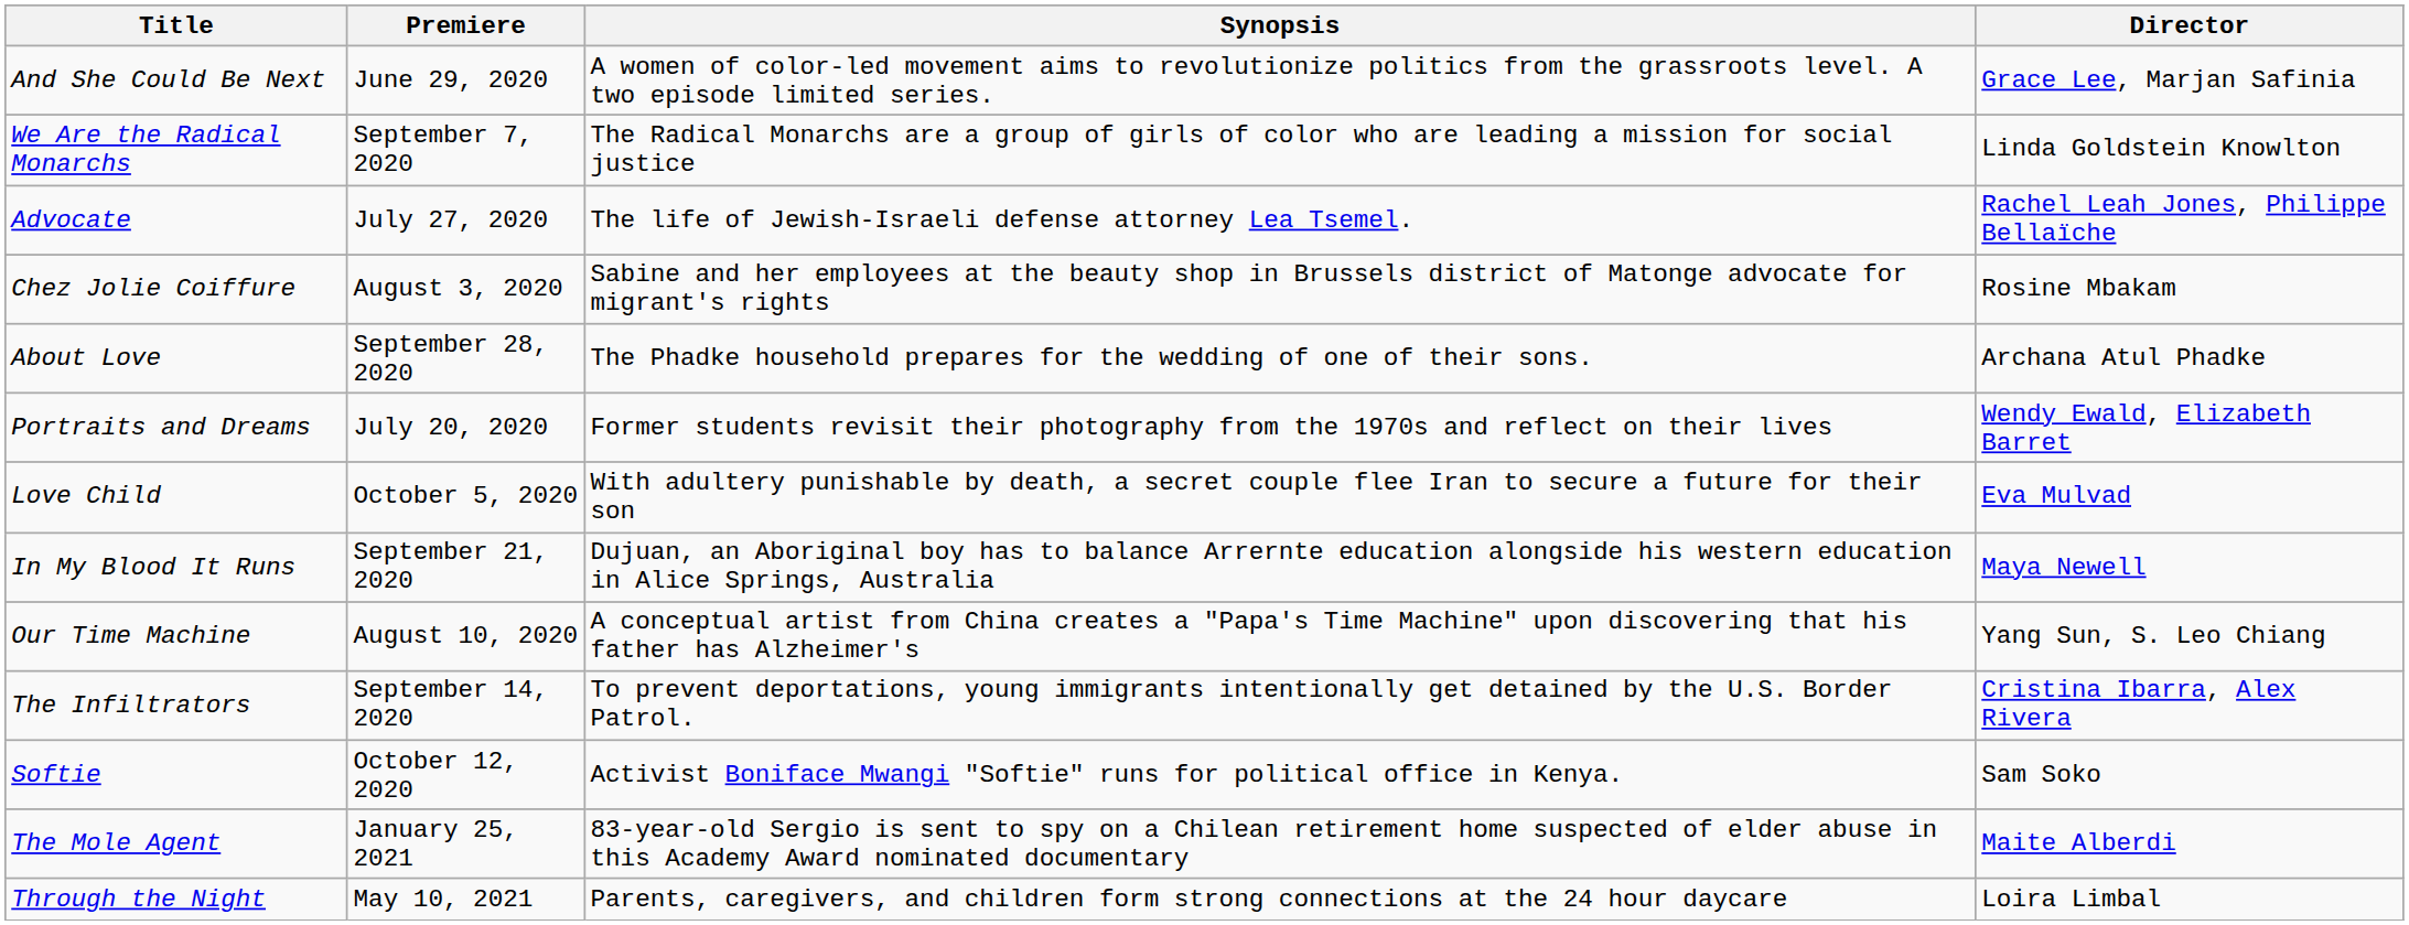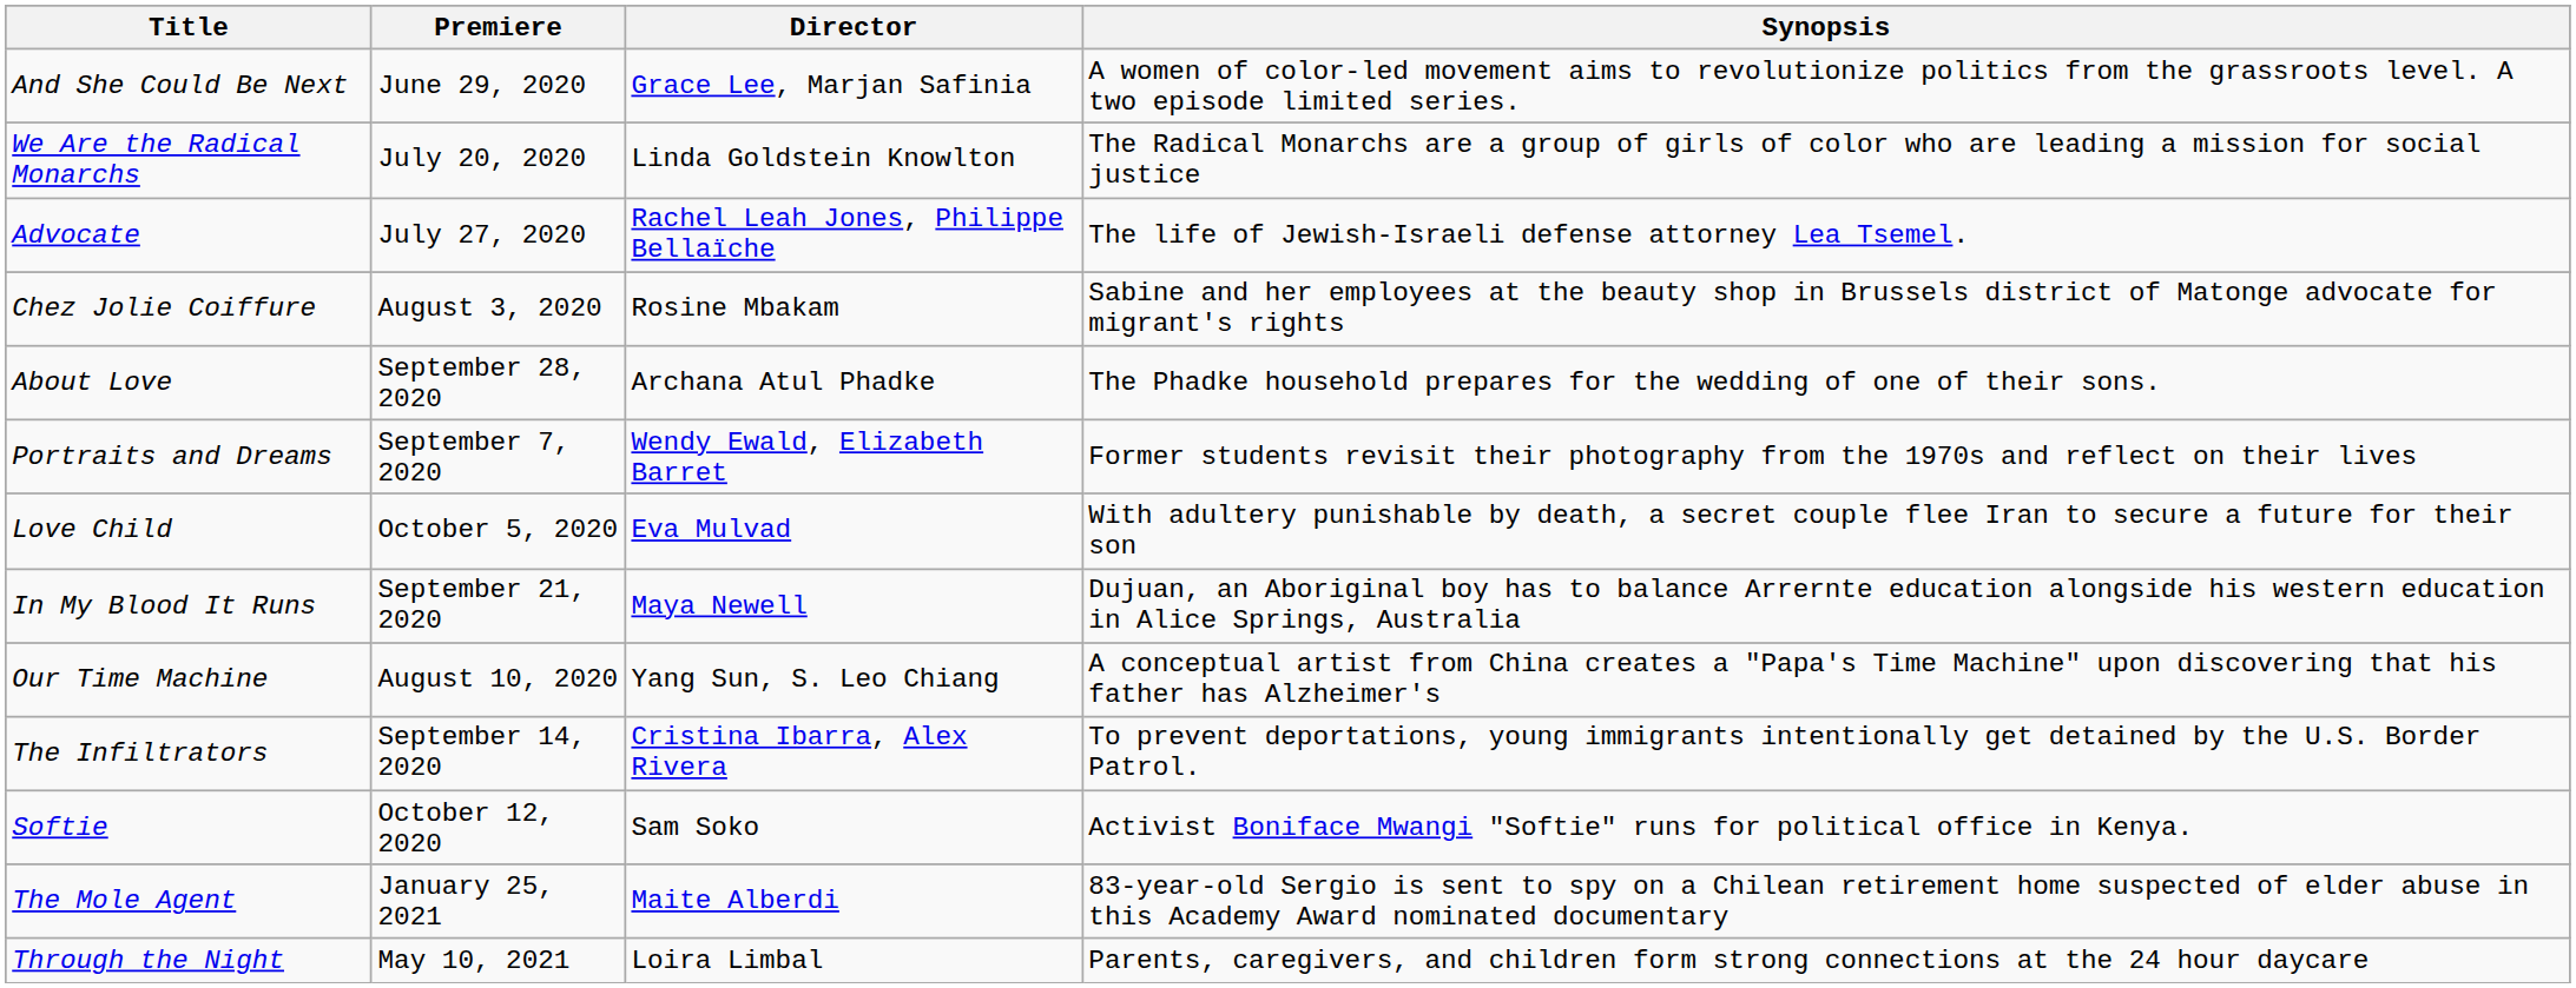 <table class="wikitable sortable">
 <tr>
 <th>Title</th>
 <th>Premiere</th>
+<th>Director</th>
 <th>Synopsis</th>
-<th>Director</th>
 </tr>
 <tr>
 <td><em>And She Could Be Next</em></td>
 <td>June 29, 2020</td>
+<td><a href='#'>Grace Lee</a>, Marjan Safinia</td>
 <td>A women of color-led movement aims to revolutionize politics from the grassroots level. A two episode limited series.</td>
-<td><a href='#'>Grace Lee</a>, Marjan Safinia</td>
 </tr>
 <tr>
 <td><em><a href='#'>We Are the Radical Monarchs</a></em></td>
-<td>September 7, 2020</td>
+<td>July 20, 2020</td>
+<td>Linda Goldstein Knowlton</td>
 <td>The Radical Monarchs are a group of girls of color who are leading a mission for social justice<br></td>
-<td>Linda Goldstein Knowlton</td>
 </tr>
 <tr>
 <td><em><a href='#'>Advocate</a></em></td>
 <td>July 27, 2020</td>
+<td><a href='#'>Rachel Leah Jones</a>, <a href='#'>Philippe Bellaïche</a></td>
 <td>The life of Jewish-Israeli defense attorney <a href='#'>Lea Tsemel</a>.</td>
-<td><a href='#'>Rachel Leah Jones</a>, <a href='#'>Philippe Bellaïche</a></td>
 </tr>
 <tr>
 <td><em>Chez Jolie Coiffure</em></td>
 <td>August 3, 2020</td>
+<td>Rosine Mbakam</td>
 <td>Sabine and her employees at the beauty shop in Brussels district of Matonge advocate for migrant's rights</td>
-<td>Rosine Mbakam</td>
 </tr>
 <tr>
 <td><em>About Love</em></td>
 <td>September 28, 2020</td>
+<td>Archana Atul Phadke</td>
 <td>The Phadke household prepares for the wedding of one of their sons.</td>
-<td>Archana Atul Phadke</td>
 </tr>
 <tr>
 <td><em>Portraits and Dreams</em></td>
-<td>July 20, 2020</td>
+<td>September 7, 2020</td>
+<td><a href='#'>Wendy Ewald</a>, <a href='#'>Elizabeth Barret</a></td>
 <td>Former students revisit their photography from the 1970s and reflect on their lives</td>
-<td><a href='#'>Wendy Ewald</a>, <a href='#'>Elizabeth Barret</a></td>
 </tr>
 <tr>
 <td><em>Love Child</em></td>
 <td>October 5, 2020</td>
+<td><a href='#'>Eva Mulvad</a></td>
 <td>With adultery punishable by death, a secret couple flee Iran to secure a future for their son</td>
-<td><a href='#'>Eva Mulvad</a></td>
 </tr>
 <tr>
 <td><em>In My Blood It Runs</em></td>
 <td>September 21, 2020</td>
+<td><a href='#'>Maya Newell</a></td>
 <td>Dujuan, an Aboriginal boy has to balance Arrernte education alongside his western education in Alice Springs, Australia</td>
-<td><a href='#'>Maya Newell</a></td>
 </tr>
 <tr>
 <td><em>Our Time Machine</em></td>
 <td>August 10, 2020</td>
+<td>Yang Sun, S. Leo Chiang</td>
 <td>A conceptual artist from China creates a "Papa's Time Machine" upon discovering that his father has Alzheimer's</td>
-<td>Yang Sun, S. Leo Chiang</td>
 </tr>
 <tr>
 <td><em>The Infiltrators</em></td>
 <td>September 14, 2020</td>
+<td><a href='#'>Cristina Ibarra</a>, <a href='#'>Alex Rivera</a></td>
 <td>To prevent deportations, young immigrants intentionally get detained by the U.S. Border Patrol.</td>
-<td><a href='#'>Cristina Ibarra</a>, <a href='#'>Alex Rivera</a></td>
 </tr>
 <tr>
 <td><em><a href='#'>Softie</a></em></td>
 <td>October 12, 2020</td>
+<td>Sam Soko</td>
 <td>Activist <a href='#'>Boniface Mwangi</a> "Softie" runs for political office in Kenya.</td>
-<td>Sam Soko</td>
 </tr>
 <tr>
 <td><em><a href='#'>The Mole Agent</a></em></td>
 <td>January 25, 2021</td>
+<td><a href='#'>Maite Alberdi</a></td>
 <td>83-year-old Sergio is sent to spy on a Chilean retirement home suspected of elder abuse in this Academy Award nominated documentary</td>
-<td><a href='#'>Maite Alberdi</a></td>
 </tr>
 <tr>
 <td><em><a href='#'>Through the Night</a></em></td>
 <td>May 10, 2021</td>
+<td>Loira Limbal</td>
 <td>Parents, caregivers, and children form strong connections at the 24 hour daycare</td>
-<td>Loira Limbal</td>
 </tr>
 </table>
